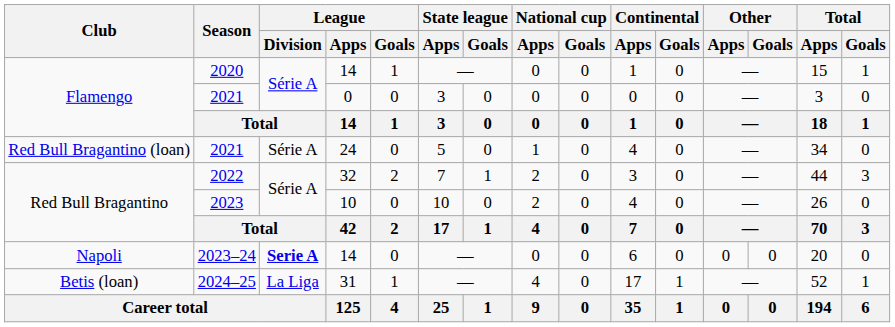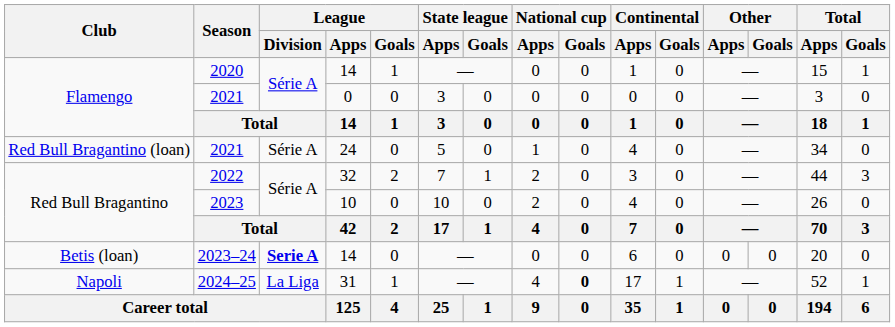 <table class=wikitable style=text-align:center>
 <tr>
 <th rowspan="2">Club</th>
 <th rowspan="2">Season</th>
 <th colspan="3">League</th>
 <th colspan="2">State league</th>
 <th colspan="2">National cup</th>
 <th colspan="2">Continental</th>
 <th colspan="2">Other</th>
 <th colspan="2">Total</th>
 </tr>
 <tr>
 <th>Division</th>
 <th>Apps</th>
 <th>Goals</th>
 <th>Apps</th>
 <th>Goals</th>
 <th>Apps</th>
 <th>Goals</th>
 <th>Apps</th>
 <th>Goals</th>
 <th>Apps</th>
 <th>Goals</th>
 <th>Apps</th>
 <th>Goals</th>
 </tr>
 <tr>
 <td rowspan="3"><a href='#'>Flamengo</a></td>
 <td><a href='#'>2020</a></td>
 <td rowspan="2"><a href='#'>Série A</a></td>
 <td>14</td>
 <td>1</td>
 <td colspan="2">—</td>
 <td>0</td>
 <td>0</td>
 <td>1</td>
 <td>0</td>
 <td colspan="2">—</td>
 <td>15</td>
 <td>1</td>
 </tr>
 <tr>
 <td><a href='#'>2021</a></td>
 <td>0</td>
 <td>0</td>
 <td>3</td>
 <td>0</td>
 <td>0</td>
 <td>0</td>
 <td>0</td>
 <td>0</td>
 <td colspan="2">—</td>
 <td>3</td>
 <td>0</td>
 </tr>
 <tr>
 <th colspan="2">Total</th>
 <th>14</th>
 <th>1</th>
 <th>3</th>
 <th>0</th>
 <th>0</th>
 <th>0</th>
 <th>1</th>
 <th>0</th>
 <th colspan="2">—</th>
 <th>18</th>
 <th>1</th>
 </tr>
 <tr>
 <td><a href='#'>Red Bull Bragantino</a> (loan)</td>
 <td><a href='#'>2021</a></td>
 <td>Série A</td>
 <td>24</td>
 <td>0</td>
 <td>5</td>
 <td>0</td>
 <td>1</td>
 <td>0</td>
 <td>4</td>
 <td>0</td>
 <td colspan="2">—</td>
 <td>34</td>
 <td>0</td>
 </tr>
 <tr>
 <td rowspan="3">Red Bull Bragantino</td>
 <td><a href='#'>2022</a></td>
 <td rowspan="2">Série A</td>
 <td>32</td>
 <td>2</td>
 <td>7</td>
 <td>1</td>
 <td>2</td>
 <td>0</td>
 <td>3</td>
 <td>0</td>
 <td colspan="2">—</td>
 <td>44</td>
 <td>3</td>
 </tr>
 <tr>
 <td><a href='#'>2023</a></td>
 <td>10</td>
 <td>0</td>
 <td>10</td>
 <td>0</td>
 <td>2</td>
 <td>0</td>
 <td>4</td>
 <td>0</td>
 <td colspan="2">—</td>
 <td>26</td>
 <td>0</td>
 </tr>
 <tr>
 <th colspan="2">Total</th>
 <th>42</th>
 <th>2</th>
 <th>17</th>
 <th>1</th>
 <th>4</th>
 <th>0</th>
 <th>7</th>
 <th>0</th>
 <th colspan="2">—</th>
 <th>70</th>
 <th>3</th>
 </tr>
 <tr>
-<td><a href='#'>Napoli</a></td>
+<td><a href='#'>Betis</a> (loan)</td>
 <td><a href='#'>2023–24</a></td>
 <td><strong><a href='#'>Serie A</a></strong></td>
 <td>14</td>
 <td>0</td>
 <td colspan="2">—</td>
 <td>0</td>
 <td>0</td>
 <td>6</td>
 <td>0</td>
 <td>0</td>
 <td>0</td>
 <td>20</td>
 <td>0</td>
 </tr>
 <tr>
-<td><a href='#'>Betis</a> (loan)</td>
+<td><a href='#'>Napoli</a></td>
 <td><a href='#'>2024–25</a></td>
 <td><a href='#'>La Liga</a></td>
 <td>31</td>
 <td>1</td>
 <td colspan="2">—</td>
 <td>4</td>
-<td>0</td>
+<td><strong>0</strong></td>
 <td>17</td>
 <td>1</td>
 <td colspan="2">—</td>
 <td>52</td>
 <td>1</td>
 </tr>
 <tr>
 <th colspan="3">Career total</th>
 <th>125</th>
 <th>4</th>
 <th>25</th>
 <th>1</th>
 <th>9</th>
 <th>0</th>
 <th>35</th>
 <th>1</th>
 <th>0</th>
 <th>0</th>
 <th>194</th>
 <th>6</th>
 </tr>
 </table>
